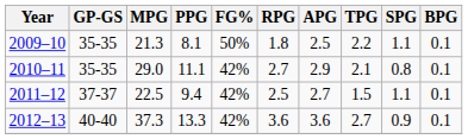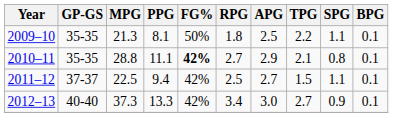 <table class="wikitable" style="text-align:center;">
 <tr>
 <th>Year</th>
 <th>GP-GS</th>
 <th>MPG</th>
 <th>PPG</th>
 <th>FG%</th>
 <th>RPG</th>
 <th>APG</th>
 <th>TPG</th>
 <th>SPG</th>
 <th>BPG</th>
 </tr>
 <tr>
 <td><a href='#'>2009–10</a></td>
 <td>35-35</td>
 <td>21.3</td>
 <td>8.1</td>
 <td>50%</td>
 <td>1.8</td>
 <td>2.5</td>
 <td>2.2</td>
 <td>1.1</td>
 <td>0.1</td>
 </tr>
 <tr>
 <td><a href='#'>2010–11</a></td>
 <td>35-35</td>
-<td>29.0</td>
+<td>28.8</td>
 <td>11.1</td>
-<td>42%</td>
+<td><strong>42%</strong></td>
 <td>2.7</td>
 <td>2.9</td>
 <td>2.1</td>
 <td>0.8</td>
 <td>0.1</td>
 </tr>
 <tr>
 <td><a href='#'>2011–12</a></td>
 <td>37-37</td>
 <td>22.5</td>
 <td>9.4</td>
 <td>42%</td>
 <td>2.5</td>
 <td>2.7</td>
 <td>1.5</td>
 <td>1.1</td>
 <td>0.1</td>
 </tr>
 <tr>
 <td><a href='#'>2012–13</a></td>
 <td>40-40</td>
 <td>37.3</td>
 <td>13.3</td>
 <td>42%</td>
-<td>3.6</td>
-<td>3.6</td>
+<td>3.4</td>
+<td>3.0</td>
 <td>2.7</td>
 <td>0.9</td>
 <td>0.1</td>
 </tr>
 <tr>
 </tr>
 </table>
